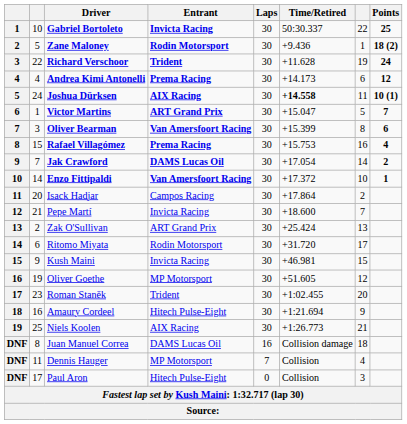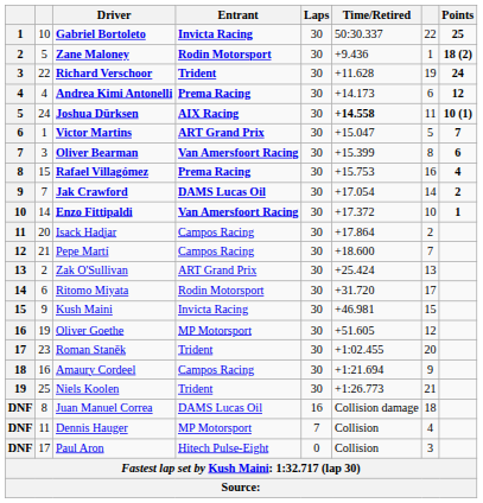 <table class="wikitable" style="font-size:85%">
 <tr>
 <th scope="col"></th>
 <th scope="col"></th>
 <th scope="col">Driver</th>
 <th scope="col">Entrant</th>
 <th scope="col">Laps</th>
 <th scope="col">Time/Retired</th>
 <th scope="col"></th>
 <th scope="col">Points</th>
 </tr>
 <tr>
 <th>1</th>
 <td align="center">10</td>
 <td> <strong><a href='#'>Gabriel Bortoleto</a></strong></td>
 <td><strong><a href='#'>Invicta Racing</a></strong></td>
 <td align="center">30</td>
 <td>50:30.337</td>
 <td align="center">22</td>
 <td align="center"><strong>25</strong></td>
 </tr>
 <tr>
 <th>2</th>
 <td align="center">5</td>
 <td> <strong><a href='#'>Zane Maloney</a></strong></td>
 <td><strong><a href='#'>Rodin Motorsport</a></strong></td>
 <td align="center">30</td>
 <td>+9.436</td>
 <td align="center">1</td>
 <td align="center"><strong>18 (2)</strong></td>
 </tr>
 <tr>
 <th>3</th>
 <td align="center">22</td>
 <td> <strong><a href='#'>Richard Verschoor</a></strong></td>
 <td><strong><a href='#'>Trident</a></strong></td>
 <td align="center">30</td>
 <td>+11.628</td>
 <td align="center">19</td>
 <td align="center"><strong>24</strong></td>
 </tr>
 <tr>
 <th>4</th>
 <td align="center">4</td>
 <td> <strong><a href='#'>Andrea Kimi Antonelli</a></strong></td>
 <td><strong><a href='#'>Prema Racing</a></strong></td>
 <td align="center">30</td>
 <td>+14.173</td>
 <td align="center">6</td>
 <td align="center"><strong>12</strong></td>
 </tr>
 <tr>
 <th>5</th>
 <td align="center">24</td>
 <td> <strong><a href='#'>Joshua Dürksen</a></strong></td>
 <td><strong><a href='#'>AIX Racing</a></strong></td>
 <td align="center">30</td>
 <td><strong>+14.558</strong></td>
 <td align="center">11</td>
 <td align="center"><strong>10 (1)</strong></td>
 </tr>
 <tr>
 <th>6</th>
 <td align="center">1</td>
 <td> <strong><a href='#'>Victor Martins</a></strong></td>
 <td><strong><a href='#'>ART Grand Prix</a></strong></td>
 <td align="center">30</td>
 <td>+15.047</td>
 <td align="center">5</td>
 <td align="center"><strong>7</strong></td>
 </tr>
 <tr>
 <th>7</th>
 <td align="center">3</td>
 <td> <strong><a href='#'>Oliver Bearman</a></strong></td>
 <td><strong><a href='#'>Van Amersfoort Racing</a></strong></td>
 <td align="center">30</td>
 <td>+15.399</td>
 <td align="center">8</td>
 <td align="center"><strong>6</strong></td>
 </tr>
 <tr>
 <th>8</th>
 <td align="center">15</td>
 <td> <strong><a href='#'>Rafael Villagómez</a></strong></td>
 <td><strong><a href='#'>Prema Racing</a></strong></td>
 <td align="center">30</td>
 <td>+15.753</td>
 <td align="center">16</td>
 <td align="center"><strong>4</strong></td>
 </tr>
 <tr>
 <th>9</th>
 <td align="center">7</td>
 <td> <strong><a href='#'>Jak Crawford</a></strong></td>
 <td><strong><a href='#'>DAMS Lucas Oil</a></strong></td>
 <td align="center">30</td>
 <td>+17.054</td>
 <td align="center">14</td>
 <td align="center"><strong>2</strong></td>
 </tr>
 <tr>
 <th>10</th>
 <td align="center">14</td>
 <td> <strong><a href='#'>Enzo Fittipaldi</a></strong></td>
 <td><strong><a href='#'>Van Amersfoort Racing</a></strong></td>
 <td align="center">30</td>
 <td>+17.372</td>
 <td align="center">10</td>
 <td align="center"><strong>1</strong></td>
 </tr>
 <tr>
 <th>11</th>
 <td align="center">20</td>
 <td> <a href='#'>Isack Hadjar</a></td>
 <td><a href='#'>Campos Racing</a></td>
 <td align="center">30</td>
 <td>+17.864</td>
 <td align="center">2</td>
 <td align="center"></td>
 </tr>
 <tr>
 <th>12</th>
 <td align="center">21</td>
 <td> <a href='#'>Pepe Martí</a></td>
-<td><a href='#'>Invicta Racing</a></td>
+<td><a href='#'>Campos Racing</a></td>
 <td align="center">30</td>
 <td>+18.600</td>
 <td align="center">7</td>
 <td align="center"></td>
 </tr>
 <tr>
 <th>13</th>
 <td align="center">2</td>
 <td> <a href='#'>Zak O'Sullivan</a></td>
 <td><a href='#'>ART Grand Prix</a></td>
 <td align="center">30</td>
 <td>+25.424</td>
 <td align="center">13</td>
 <td align="center"></td>
 </tr>
 <tr>
 <th>14</th>
 <td align="center">6</td>
 <td> <a href='#'>Ritomo Miyata</a></td>
 <td><a href='#'>Rodin Motorsport</a></td>
 <td align="center">30</td>
 <td>+31.720</td>
 <td align="center">17</td>
 <td align="center"></td>
 </tr>
 <tr>
 <th>15</th>
 <td align="center">9</td>
 <td> <a href='#'>Kush Maini</a></td>
 <td><a href='#'>Invicta Racing</a></td>
 <td align="center">30</td>
 <td>+46.981</td>
 <td align="center">15</td>
 <td align="center"></td>
 </tr>
 <tr>
 <th>16</th>
 <td align="center">19</td>
 <td> <a href='#'>Oliver Goethe</a></td>
 <td><a href='#'>MP Motorsport</a></td>
 <td align="center">30</td>
 <td>+51.605</td>
 <td align="center">12</td>
 <td align="center"></td>
 </tr>
 <tr>
 <th>17</th>
 <td align="center">23</td>
 <td> <a href='#'>Roman Staněk</a></td>
 <td><a href='#'>Trident</a></td>
 <td align="center">30</td>
 <td>+1:02.455</td>
 <td align="center">20</td>
 <td align="center"></td>
 </tr>
 <tr>
 <th>18</th>
 <td align="center">16</td>
 <td> <a href='#'>Amaury Cordeel</a></td>
-<td><a href='#'>Hitech Pulse-Eight</a></td>
+<td><a href='#'>Campos Racing</a></td>
 <td align="center">30</td>
 <td>+1:21.694</td>
 <td align="center">9</td>
 <td align="center"></td>
 </tr>
 <tr>
 <th>19</th>
 <td align="center">25</td>
 <td> <a href='#'>Niels Koolen</a></td>
-<td><a href='#'>AIX Racing</a></td>
+<td><a href='#'>Trident</a></td>
 <td align="center">30</td>
 <td>+1:26.773</td>
 <td align="center">21</td>
 <td align="center"></td>
 </tr>
 <tr>
 <th>DNF</th>
 <td align="center">8</td>
 <td> <a href='#'>Juan Manuel Correa</a></td>
 <td><a href='#'>DAMS Lucas Oil</a></td>
 <td align="center">16</td>
 <td>Collision damage</td>
 <td align="center">18</td>
 <td align="center"></td>
 </tr>
 <tr>
 <th>DNF</th>
 <td align="center">11</td>
 <td> <a href='#'>Dennis Hauger</a></td>
 <td><a href='#'>MP Motorsport</a></td>
 <td align="center">7</td>
 <td>Collision</td>
 <td align="center">4</td>
 <td align="center"></td>
 </tr>
 <tr>
 <th>DNF</th>
 <td align="center">17</td>
 <td> <a href='#'>Paul Aron</a></td>
 <td><a href='#'>Hitech Pulse-Eight</a></td>
 <td align="center">0</td>
 <td>Collision</td>
 <td align="center">3</td>
 <td align="center"></td>
 </tr>
 <tr>
 <th colspan="8"><em>Fastest lap set by</em>  <a href='#'>Kush Maini</a>: 1:32.717 (lap 30)</th>
 </tr>
 <tr>
 <th colspan="8">Source:</th>
 </tr>
 </table>
